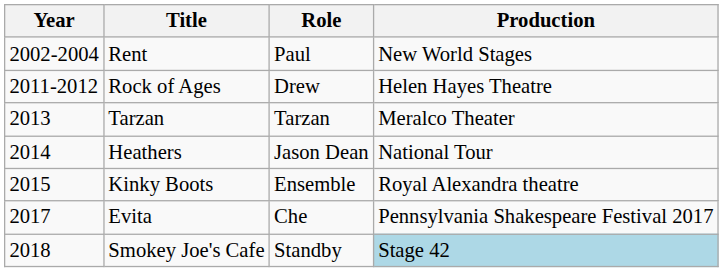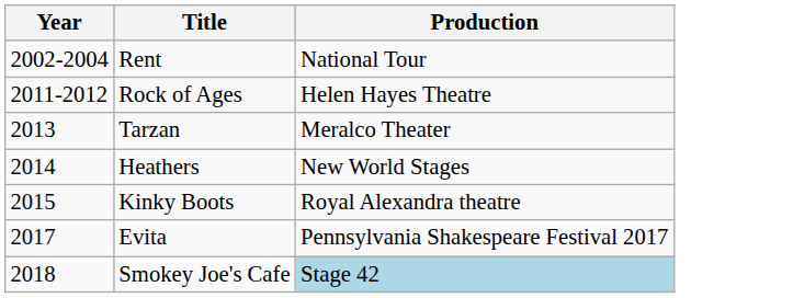 <table class="wikitable">
 <tr>
 <th>Year</th>
 <th>Title</th>
-<th>Role</th>
 <th>Production</th>
 </tr>
 <tr>
 <td>2002-2004</td>
 <td>Rent</td>
-<td>Paul</td>
-<td>New World Stages</td>
+<td>National Tour</td>
 </tr>
 <tr>
 <td>2011-2012</td>
 <td>Rock of Ages</td>
-<td>Drew</td>
 <td>Helen Hayes Theatre</td>
 </tr>
 <tr>
 <td>2013</td>
-<td>Tarzan</td>
 <td>Tarzan</td>
 <td>Meralco Theater</td>
 </tr>
 <tr>
 <td>2014</td>
 <td>Heathers</td>
-<td>Jason Dean</td>
-<td>National Tour</td>
+<td>New World Stages</td>
 </tr>
 <tr>
 <td>2015</td>
 <td>Kinky Boots</td>
-<td>Ensemble</td>
 <td>Royal Alexandra theatre</td>
 </tr>
 <tr>
 <td>2017</td>
 <td>Evita</td>
-<td>Che</td>
 <td>Pennsylvania Shakespeare Festival 2017</td>
 </tr>
 <tr>
 <td>2018</td>
 <td>Smokey Joe's Cafe</td>
-<td>Standby</td>
 <td style="background: lightblue;">Stage 42</td>
 </tr>
 </table>
